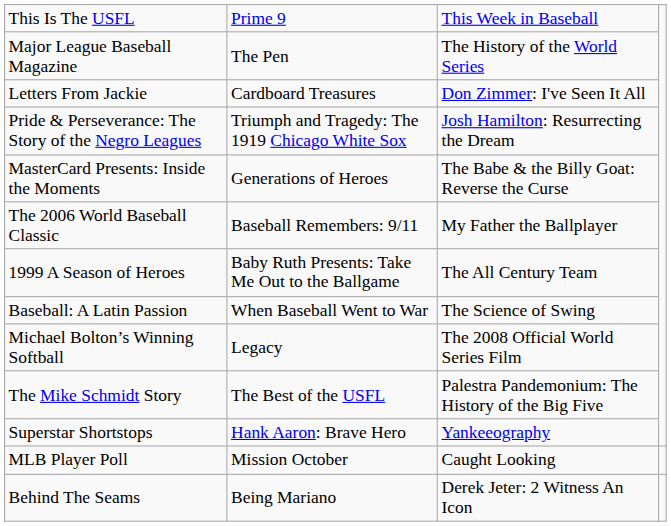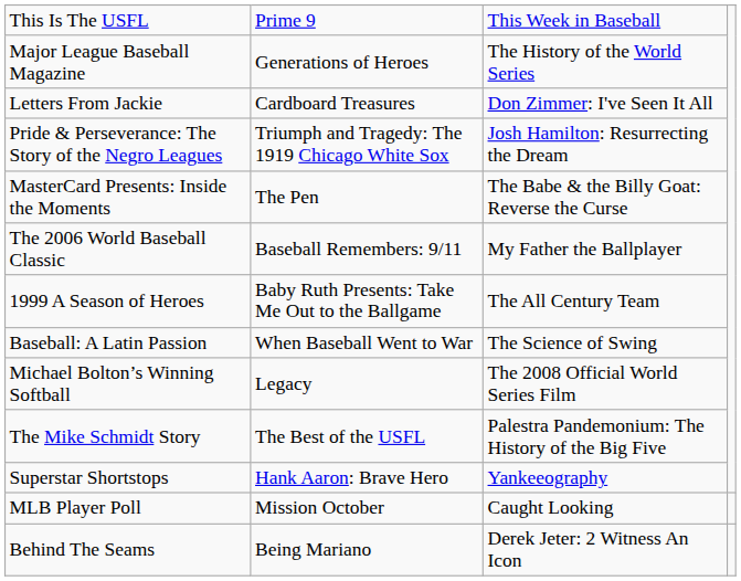 <table class="wikitable">
 <tr>
 <td>This Is The <a href='#'>USFL</a></td>
 <td><a href='#'>Prime 9</a></td>
 <td><a href='#'>This Week in Baseball</a></td>
 </tr>
 <tr>
 <td>Major League Baseball Magazine</td>
-<td>The Pen</td>
+<td>Generations of Heroes</td>
 <td>The History of the <a href='#'>World Series</a></td>
 </tr>
 <tr>
 <td>Letters From Jackie</td>
 <td>Cardboard Treasures</td>
 <td><a href='#'>Don Zimmer</a>: I've Seen It All</td>
 </tr>
 <tr>
 <td>Pride & Perseverance: The Story of the <a href='#'>Negro Leagues</a></td>
 <td>Triumph and Tragedy: The 1919 <a href='#'>Chicago White Sox</a></td>
 <td><a href='#'>Josh Hamilton</a>: Resurrecting the Dream</td>
 </tr>
 <tr>
 <td>MasterCard Presents: Inside the Moments</td>
-<td>Generations of Heroes</td>
+<td>The Pen</td>
 <td>The Babe & the Billy Goat: Reverse the Curse</td>
 </tr>
 <tr>
 <td>The 2006 World Baseball Classic</td>
 <td>Baseball Remembers: 9/11</td>
 <td>My Father the Ballplayer</td>
 </tr>
 <tr>
 <td>1999 A Season of Heroes</td>
 <td>Baby Ruth Presents: Take Me Out to the Ballgame</td>
 <td>The All Century Team</td>
 </tr>
 <tr>
 <td>Baseball: A Latin Passion</td>
 <td>When Baseball Went to War</td>
 <td>The Science of Swing</td>
 </tr>
 <tr>
 <td>Michael Bolton’s Winning Softball</td>
 <td>Legacy</td>
 <td>The 2008 Official World Series Film</td>
 </tr>
 <tr>
 <td>The <a href='#'>Mike Schmidt</a> Story</td>
 <td>The Best of the <a href='#'>USFL</a></td>
 <td>Palestra Pandemonium: The History of the Big Five</td>
 </tr>
 <tr>
 <td>Superstar Shortstops</td>
 <td><a href='#'>Hank Aaron</a>: Brave Hero</td>
 <td><a href='#'>Yankeeography</a></td>
 </tr>
 <tr>
 <td>MLB Player Poll</td>
 <td>Mission October</td>
 <td>Caught Looking</td>
 <td></td>
 </tr>
 <tr>
 <td>Behind The Seams</td>
 <td>Being Mariano</td>
 <td>Derek Jeter: 2 Witness An Icon</td>
 </tr>
 </table>
